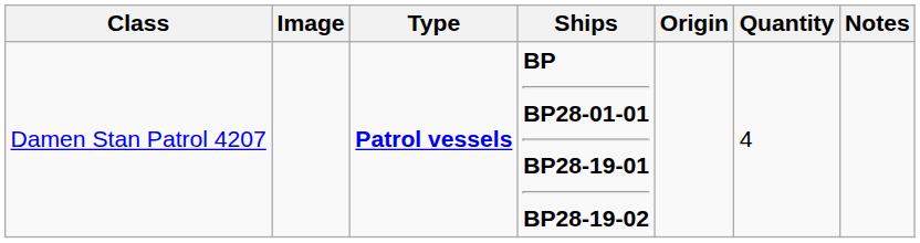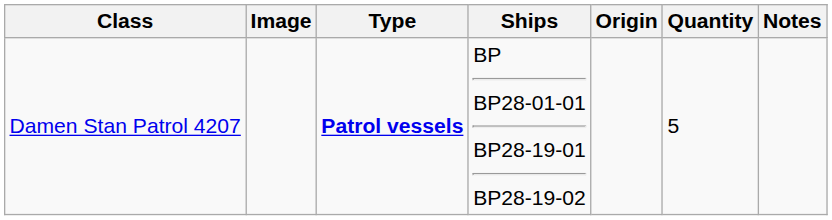 <table class="wikitable">
 <tr>
 <th>Class</th>
 <th>Image</th>
 <th>Type</th>
 <th>Ships</th>
 <th>Origin</th>
 <th>Quantity</th>
 <th>Notes</th>
 </tr>
 <tr>
 <td><a href='#'>Damen Stan Patrol 4207</a></td>
 <td></td>
 <td><strong><a href='#'>Patrol vessels</a></strong></td>
-<td><strong>BP <hr> BP28-01-01 <hr> BP28-19-01 <hr> BP28-19-02</strong></td>
+<td>BP <hr> BP28-01-01 <hr> BP28-19-01 <hr> BP28-19-02</td>
 <td><br></td>
-<td>4</td>
+<td>5</td>
 </tr>
 </table>
